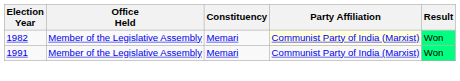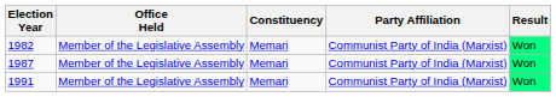 <table class="wikitable">
 <tr>
 <th>Election<br>Year</th>
 <th>Office<br>Held</th>
 <th>Constituency</th>
 <th>Party Affiliation</th>
 <th>Result</th>
 </tr>
 <tr>
 <td><a href='#'>1982</a></td>
 <td><a href='#'>Member of the Legislative Assembly</a></td>
 <td><a href='#'>Memari</a></td>
-<td style="background: lightyellow;"><a href='#'>Communist Party of India (Marxist)</a></td>
+<td><a href='#'>Communist Party of India (Marxist)</a></td>
+<td style="background:#00FF80">Won</td>
+</tr>
+<tr>
+<td><a href='#'>1987</a></td>
+<td><a href='#'>Member of the Legislative Assembly</a></td>
+<td><a href='#'>Memari</a></td>
+<td><a href='#'>Communist Party of India (Marxist)</a></td>
 <td style="background:#00FF80">Won</td>
 </tr>
 <tr>
 <td><a href='#'>1991</a></td>
 <td><a href='#'>Member of the Legislative Assembly</a></td>
 <td><a href='#'>Memari</a></td>
 <td><a href='#'>Communist Party of India (Marxist)</a></td>
 <td style="background:#00FF80">Won</td>
 </tr>
 </table>
